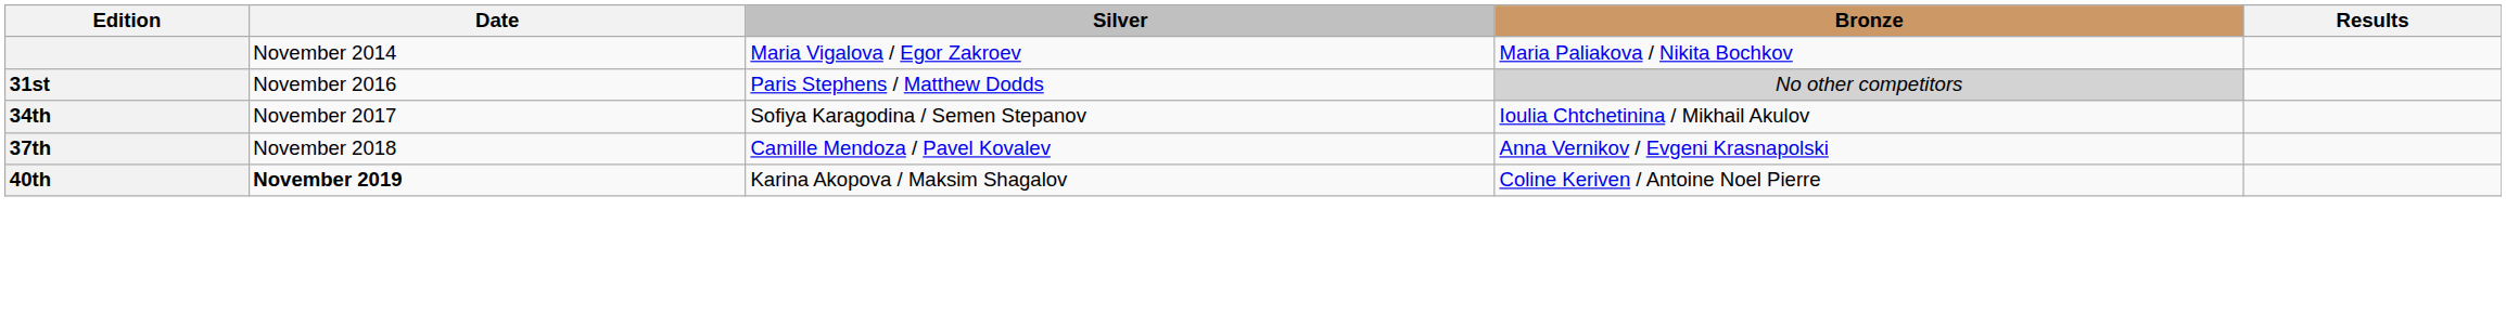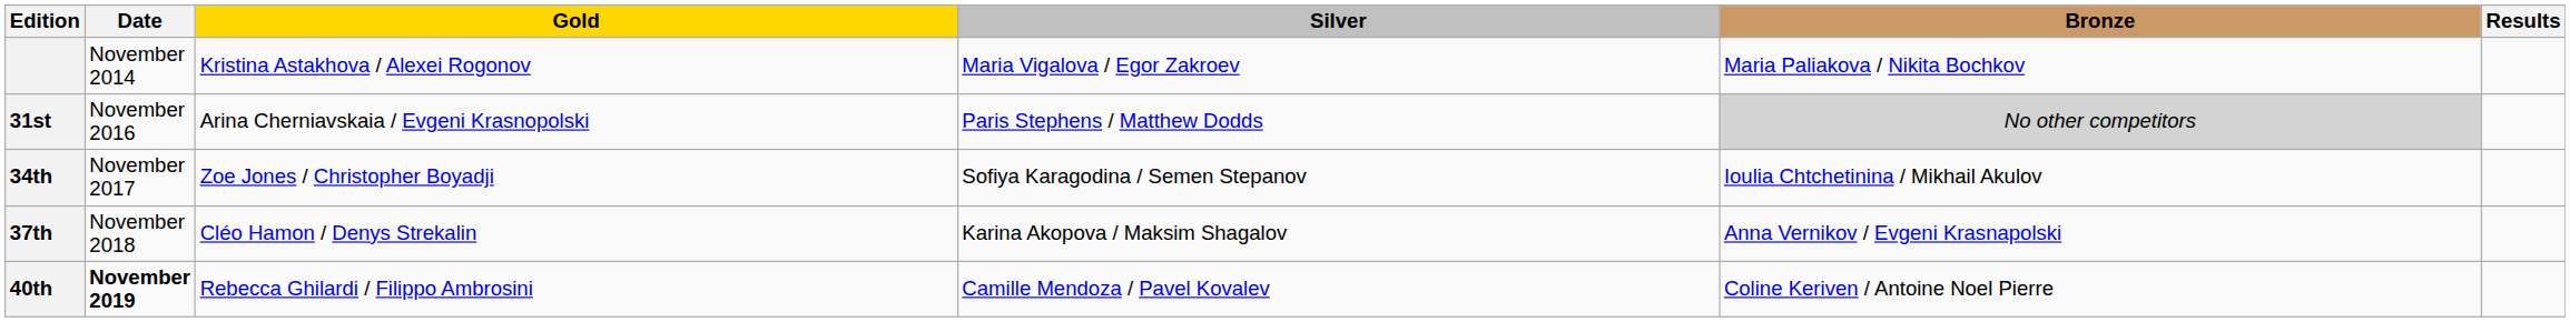 <table class="wikitable unsortable" style="text-align:left; width:100%;">
 <tr>
 <th scope="col" style="text-align:center;">Edition</th>
 <th scope="col" style="text-align:center;">Date</th>
+<td scope="col" style="text-align:center; width:30%; background:gold"><strong>Gold</strong></td>
 <td scope="col" style="text-align:center; width:30%; background:silver"><strong>Silver</strong></td>
 <td scope="col" style="text-align:center; width:30%; background:#c96"><strong>Bronze</strong></td>
 <th scope="col" style="text-align:center;">Results</th>
 </tr>
 <tr>
 <th scope="row" style="text-align:left"></th>
 <td>November 2014</td>
+<td> <a href='#'>Kristina Astakhova</a> / <a href='#'>Alexei Rogonov</a></td>
 <td> <a href='#'>Maria Vigalova</a> / <a href='#'>Egor Zakroev</a></td>
 <td> <a href='#'>Maria Paliakova</a> / <a href='#'>Nikita Bochkov</a></td>
 <td></td>
 </tr>
 <tr>
 <th scope="row" style="text-align:left">31st</th>
 <td>November 2016</td>
+<td> Arina Cherniavskaia / <a href='#'>Evgeni Krasnopolski</a></td>
 <td> <a href='#'>Paris Stephens</a> / <a href='#'>Matthew Dodds</a></td>
 <td align="center" bgcolor="lightgray"><em>No other competitors</em></td>
 <td></td>
 </tr>
 <tr>
 <th scope="row" style="text-align:left">34th</th>
 <td>November 2017</td>
+<td> <a href='#'>Zoe Jones</a> / <a href='#'>Christopher Boyadji</a></td>
 <td> Sofiya Karagodina / Semen Stepanov</td>
 <td> <a href='#'>Ioulia Chtchetinina</a> / Mikhail Akulov</td>
 <td></td>
 </tr>
 <tr>
 <th scope="row" style="text-align:left">37th</th>
 <td>November 2018</td>
-<td> <a href='#'>Camille Mendoza</a> / <a href='#'>Pavel Kovalev</a></td>
+<td> <a href='#'>Cléo Hamon</a> / <a href='#'>Denys Strekalin</a></td>
+<td> Karina Akopova / Maksim Shagalov</td>
 <td> <a href='#'>Anna Vernikov</a> / <a href='#'>Evgeni Krasnapolski</a></td>
 <td></td>
 </tr>
 <tr>
 <th scope="row" style="text-align:left">40th</th>
 <td><strong>November 2019</strong></td>
-<td> Karina Akopova / Maksim Shagalov</td>
+<td> <a href='#'>Rebecca Ghilardi</a> / <a href='#'>Filippo Ambrosini</a></td>
+<td> <a href='#'>Camille Mendoza</a> / <a href='#'>Pavel Kovalev</a></td>
 <td> <a href='#'>Coline Keriven</a> / Antoine Noel Pierre</td>
 <td></td>
 </tr>
 </table>
